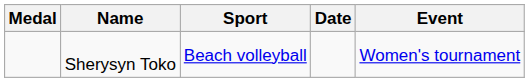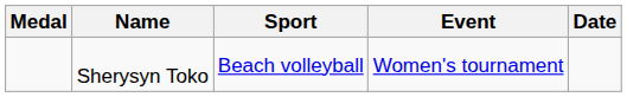 <table class="wikitable sortable" style="font-size: 95%;">
 <tr>
 <th>Medal</th>
 <th>Name</th>
 <th>Sport</th>
+<th>Event</th>
 <th>Date</th>
-<th>Event</th>
 </tr>
 <tr>
 <td></td>
 <td><br>Sherysyn Toko</td>
 <td><a href='#'>Beach volleyball</a></td>
+<td><a href='#'>Women's tournament</a></td>
 <td></td>
-<td><a href='#'>Women's tournament</a></td>
 </tr>
 </table>
